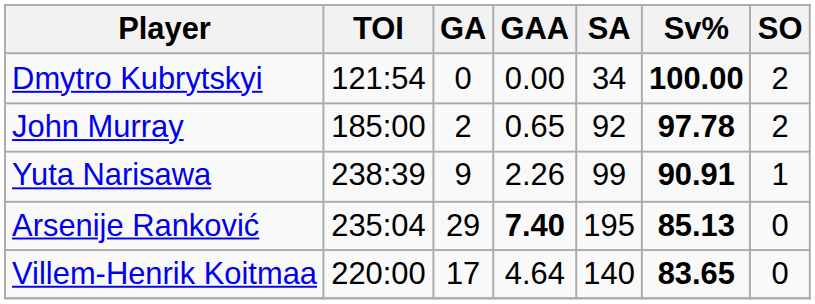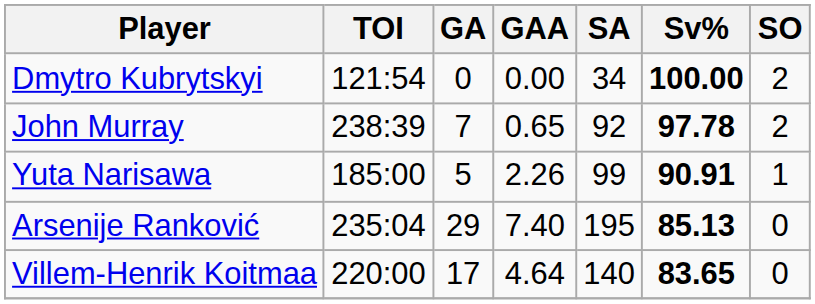 <table class="wikitable sortable" style="text-align:center;">
 <tr>
 <th>Player</th>
 <th>TOI</th>
 <th>GA</th>
 <th>GAA</th>
 <th>SA</th>
 <th>Sv%</th>
 <th>SO</th>
 </tr>
 <tr>
 <td style="text-align:left;"> <a href='#'>Dmytro Kubrytskyi</a></td>
 <td>121:54</td>
 <td>0</td>
 <td>0.00</td>
 <td>34</td>
 <td><strong>100.00</strong></td>
 <td>2</td>
 </tr>
 <tr>
 <td style="text-align:left;"> <a href='#'>John Murray</a></td>
-<td>185:00</td>
-<td>2</td>
+<td>238:39</td>
+<td>7</td>
 <td>0.65</td>
 <td>92</td>
 <td><strong>97.78</strong></td>
 <td>2</td>
 </tr>
 <tr>
 <td style="text-align:left;"> <a href='#'>Yuta Narisawa</a></td>
-<td>238:39</td>
-<td>9</td>
+<td>185:00</td>
+<td>5</td>
 <td>2.26</td>
 <td>99</td>
 <td><strong>90.91</strong></td>
 <td>1</td>
 </tr>
 <tr>
 <td style="text-align:left;"> <a href='#'>Arsenije Ranković</a></td>
 <td>235:04</td>
 <td>29</td>
-<td><strong>7.40</strong></td>
+<td>7.40</td>
 <td>195</td>
 <td><strong>85.13</strong></td>
 <td>0</td>
 </tr>
 <tr>
 <td style="text-align:left;"> <a href='#'>Villem-Henrik Koitmaa</a></td>
 <td>220:00</td>
 <td>17</td>
 <td>4.64</td>
 <td>140</td>
 <td><strong>83.65</strong></td>
 <td>0</td>
 </tr>
 <tr>
 </tr>
 </table>
